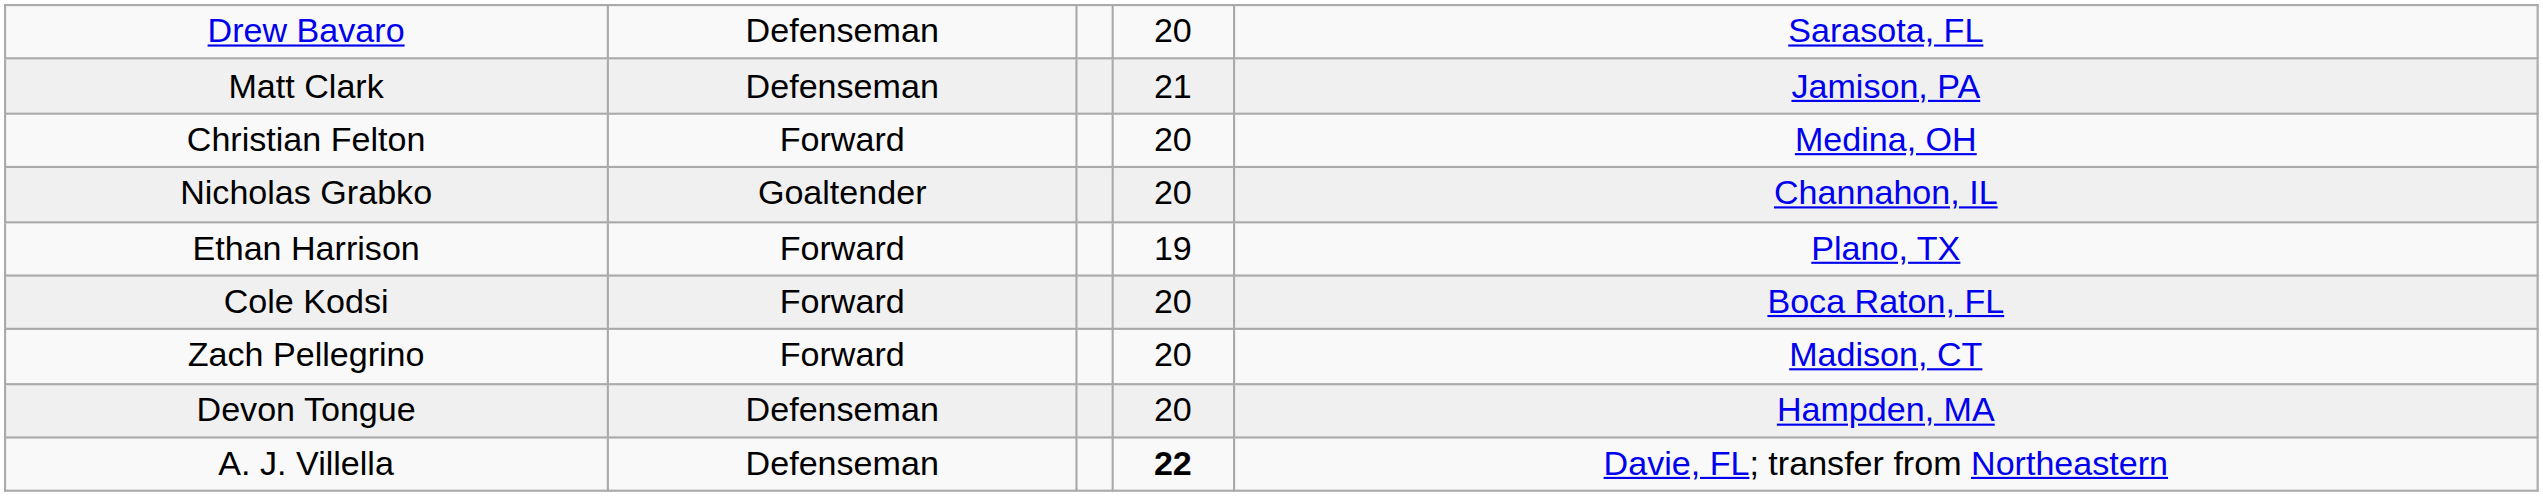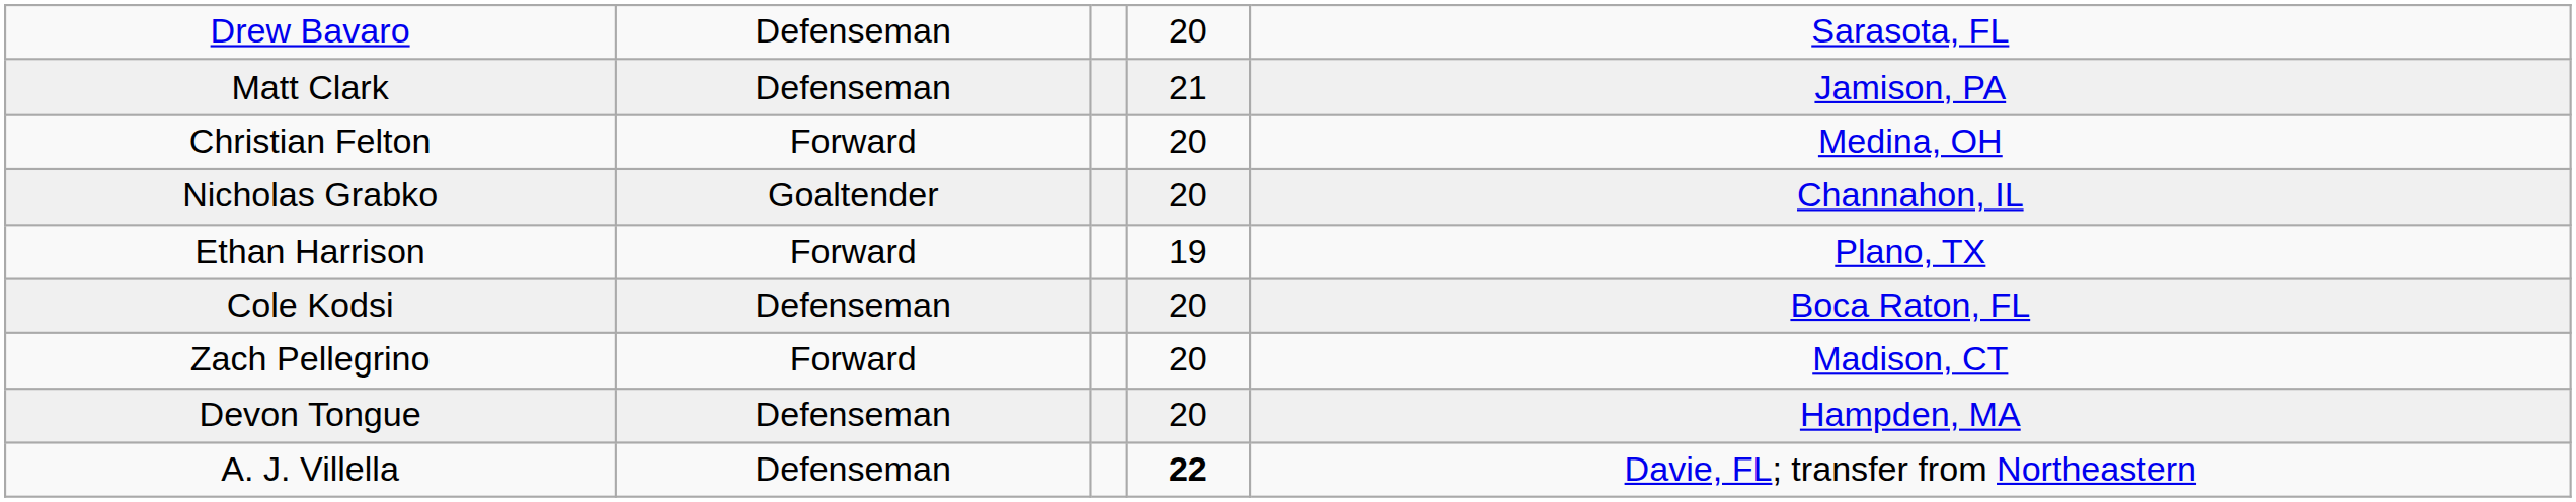 <table class="wikitable" width="60%">
 <tr align="center" bgcolor="">
 <td><a href='#'>Drew Bavaro</a></td>
 <td>Defenseman</td>
 <td></td>
 <td>20</td>
 <td><a href='#'>Sarasota, FL</a></td>
 </tr>
 <tr align="center" bgcolor="f0f0f0">
 <td>Matt Clark</td>
 <td>Defenseman</td>
 <td></td>
 <td>21</td>
 <td><a href='#'>Jamison, PA</a></td>
 </tr>
 <tr align="center" bgcolor="">
 <td>Christian Felton</td>
 <td>Forward</td>
 <td></td>
 <td>20</td>
 <td><a href='#'>Medina, OH</a></td>
 </tr>
 <tr align="center" bgcolor="f0f0f0">
 <td>Nicholas Grabko</td>
 <td>Goaltender</td>
 <td></td>
 <td>20</td>
 <td><a href='#'>Channahon, IL</a></td>
 </tr>
 <tr align="center" bgcolor="">
 <td>Ethan Harrison</td>
 <td>Forward</td>
 <td></td>
 <td>19</td>
 <td><a href='#'>Plano, TX</a></td>
 </tr>
 <tr align="center" bgcolor="f0f0f0">
 <td>Cole Kodsi</td>
-<td>Forward</td>
+<td>Defenseman</td>
 <td></td>
 <td>20</td>
 <td><a href='#'>Boca Raton, FL</a></td>
 </tr>
 <tr align="center" bgcolor="">
 <td>Zach Pellegrino</td>
 <td>Forward</td>
 <td></td>
 <td>20</td>
 <td><a href='#'>Madison, CT</a></td>
 </tr>
 <tr align="center" bgcolor="f0f0f0">
 <td>Devon Tongue</td>
 <td>Defenseman</td>
 <td></td>
 <td>20</td>
 <td><a href='#'>Hampden, MA</a></td>
 </tr>
 <tr align="center" bgcolor="">
 <td>A. J. Villella</td>
 <td>Defenseman</td>
 <td></td>
 <td><strong>22</strong></td>
 <td><a href='#'>Davie, FL</a>; transfer from <a href='#'>Northeastern</a></td>
 </tr>
 </table>
